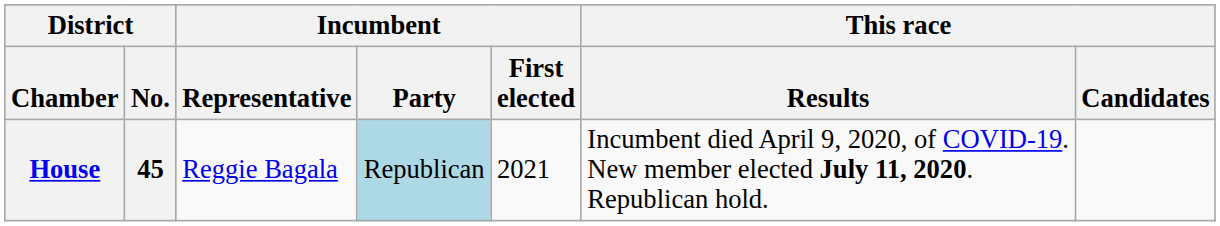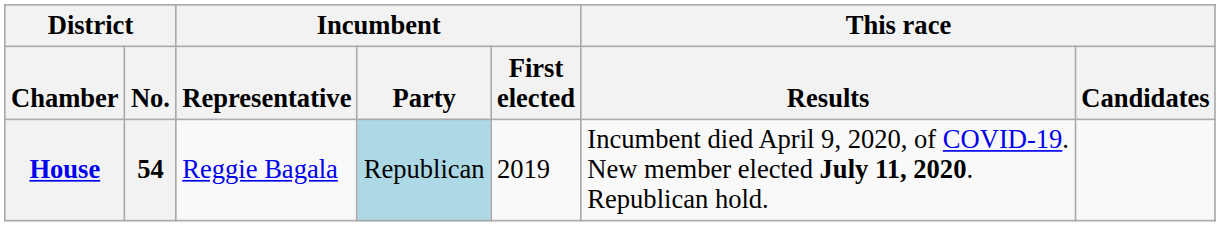 <table class="wikitable sortable">
 <tr valign=bottom>
 <th colspan="2">District</th>
 <th colspan="3">Incumbent</th>
 <th colspan="2">This race</th>
 </tr>
 <tr valign=bottom>
 <th>Chamber</th>
 <th>No.</th>
 <th>Representative</th>
 <th>Party</th>
 <th>First<br>elected</th>
 <th>Results</th>
 <th>Candidates</th>
 </tr>
 <tr>
 <th><a href='#'>House</a></th>
-<th>45</th>
+<th>54</th>
 <td><a href='#'>Reggie Bagala</a></td>
 <td style="background: lightblue;">Republican</td>
-<td>2021</td>
+<td>2019</td>
 <td>Incumbent died April 9, 2020, of <a href='#'>COVID-19</a>.<br>New member elected <strong>July 11, 2020</strong>.<br>Republican hold.</td>
 <td nowrap></td>
 </tr>
 </table>
